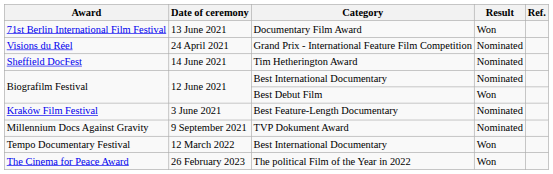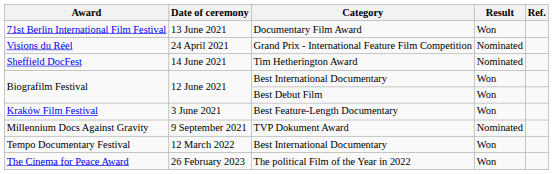 <table class="wikitable">
 <tr>
 <th>Award</th>
 <th>Date of ceremony</th>
 <th>Category</th>
 <th>Result</th>
 <th>Ref.</th>
 </tr>
 <tr>
 <td><a href='#'>71st Berlin International Film Festival</a></td>
 <td>13 June 2021</td>
 <td>Documentary Film Award</td>
 <td>Won</td>
 <td></td>
 </tr>
 <tr>
 <td><a href='#'>Visions du Réel</a></td>
 <td>24 April 2021</td>
 <td>Grand Prix - International Feature Film Competition</td>
 <td>Nominated</td>
 <td></td>
 </tr>
 <tr>
 <td><a href='#'>Sheffield DocFest</a></td>
 <td>14 June 2021</td>
 <td>Tim Hetherington Award</td>
 <td>Nominated</td>
 <td></td>
 </tr>
 <tr>
 <td rowspan="2">Biografilm Festival</td>
 <td rowspan="2">12 June 2021</td>
 <td>Best International Documentary</td>
-<td>Nominated</td>
+<td>Won</td>
 <td></td>
 </tr>
 <tr>
 <td>Best Debut Film</td>
 <td>Won</td>
 <td></td>
 </tr>
 <tr>
 <td><a href='#'>Kraków Film Festival</a></td>
 <td>3 June 2021</td>
 <td>Best Feature-Length Documentary</td>
-<td>Nominated</td>
+<td>Won</td>
 <td></td>
 </tr>
 <tr>
 <td>Millennium Docs Against Gravity</td>
 <td>9 September 2021</td>
 <td>TVP Dokument Award</td>
 <td>Nominated</td>
 <td></td>
 </tr>
 <tr>
 <td>Tempo Documentary Festival</td>
 <td>12 March 2022</td>
 <td>Best International Documentary</td>
 <td>Won</td>
 <td></td>
 </tr>
 <tr>
 <td><a href='#'>The Cinema for Peace Award</a></td>
 <td>26 February 2023</td>
 <td>The political Film of the Year in 2022</td>
 <td>Won</td>
 <td></td>
 </tr>
 </table>
